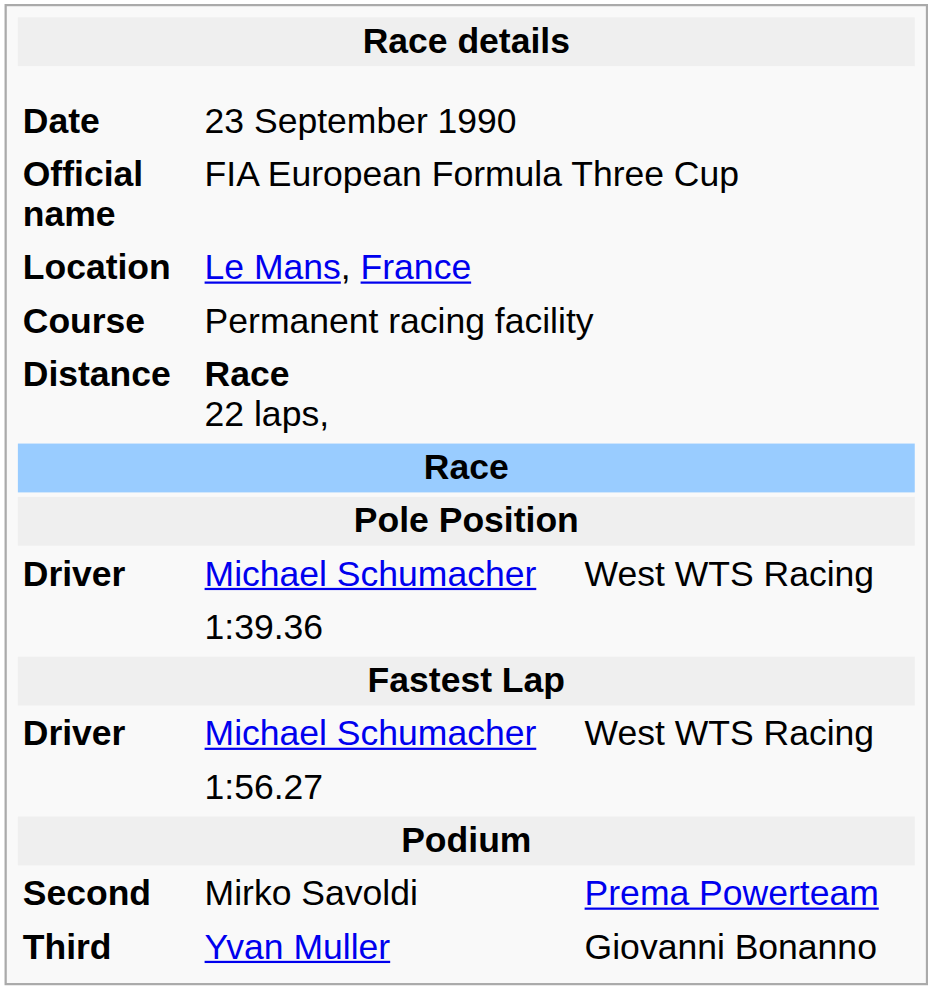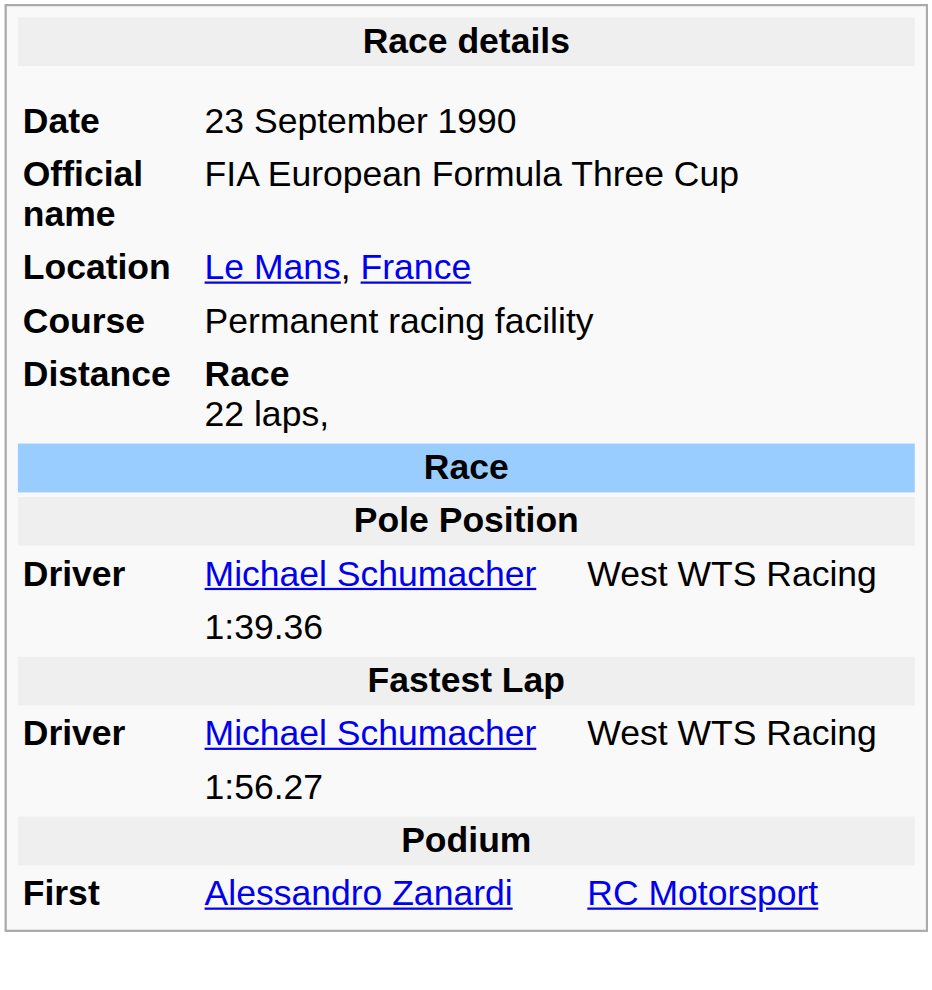 <table class="infobox" align="right" cellpadding="2" style="float:right; width: 26em; ">
 <tr>
 <th colspan="3" style="background:#efefef;">Race details</th>
 </tr>
 <tr>
 <td colspan="3" style="text-align:center;"></td>
 </tr>
 <tr>
 <td colspan="3" style="text-align:center;"></td>
 </tr>
 <tr>
 <td style="width: 20%;"><strong>Date</strong></td>
 <td>23 September 1990</td>
 </tr>
 <tr>
 <td><strong>Official name</strong></td>
 <td colspan=2>FIA European Formula Three Cup</td>
 </tr>
 <tr>
 <td><strong>Location</strong></td>
 <td colspan=2><a href='#'>Le Mans</a>, <a href='#'>France</a></td>
 </tr>
 <tr>
 <td><strong>Course</strong></td>
 <td colspan=2>Permanent racing facility<br></td>
 </tr>
 <tr>
 <td><strong>Distance</strong></td>
 <td><strong>Race</strong><br>22 laps, </td>
 </tr>
 <tr>
 <td colspan="3" style="text-align:center; background-color:#99ccff"><strong>Race</strong></td>
 </tr>
 <tr>
 <th colspan="3" style="background:#efefef;">Pole Position</th>
 </tr>
 <tr>
 <td><strong>Driver</strong></td>
 <td> <a href='#'>Michael Schumacher</a></td>
 <td>West WTS Racing</td>
 </tr>
 <tr>
 <td></td>
 <td>1:39.36</td>
 </tr>
 <tr>
 <th colspan="3" style="background:#efefef;">Fastest Lap</th>
 </tr>
 <tr>
 <td><strong>Driver</strong></td>
 <td> <a href='#'>Michael Schumacher</a></td>
 <td>West WTS Racing</td>
 </tr>
 <tr>
 <td></td>
 <td>1:56.27</td>
 </tr>
 <tr>
 <th colspan="3" style="background:#efefef;">Podium</th>
 </tr>
 <tr>
-<td><strong>Second</strong></td>
-<td> Mirko Savoldi</td>
-<td><a href='#'>Prema Powerteam</a></td>
-</tr>
-<tr>
-<td><strong>Third</strong></td>
-<td> <a href='#'>Yvan Muller</a></td>
-<td>Giovanni Bonanno</td>
+<td><strong>First</strong></td>
+<td> <a href='#'>Alessandro Zanardi</a></td>
+<td><a href='#'>RC Motorsport</a></td>
 </tr>
 </table>
